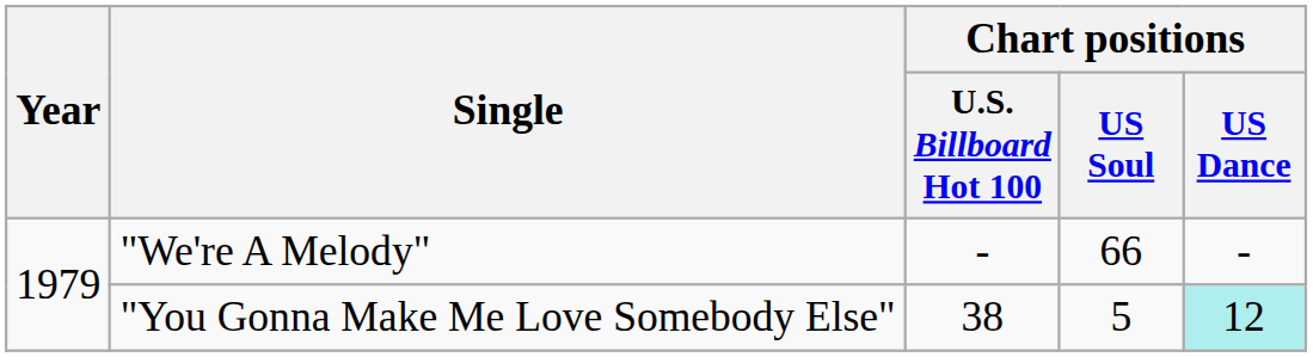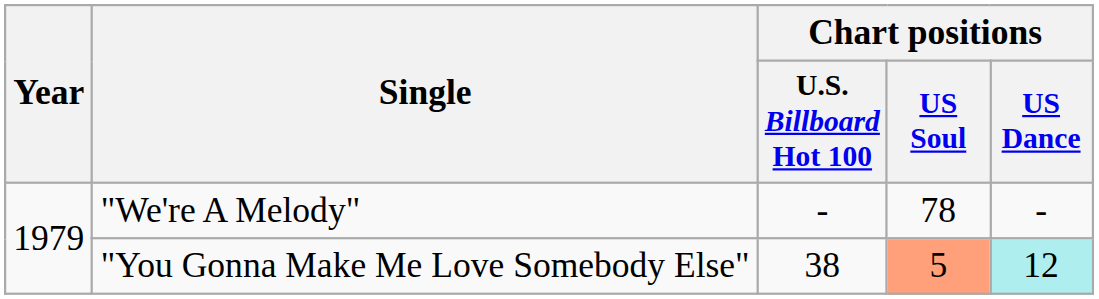 <table class="wikitable" style="text-align:center;">
 <tr>
 <th rowspan="2">Year</th>
 <th rowspan="2">Single</th>
 <th colspan="3">Chart positions</th>
 </tr>
 <tr style="font-size:smaller;">
 <th style="width:40px;">U.S. <a href='#'><em>Billboard</em> Hot 100</a></th>
 <th style="width:40px;"><a href='#'>US<br>Soul</a></th>
 <th style="width:40px;"><a href='#'>US<br>Dance</a></th>
 </tr>
 <tr>
 <td rowspan="2">1979</td>
 <td style="text-align:left;">"We're A Melody"</td>
 <td>-</td>
-<td>66</td>
+<td>78</td>
 <td>-</td>
 </tr>
 <tr>
 <td style="text-align:left;">"You Gonna Make Me Love Somebody Else"</td>
 <td>38</td>
-<td>5</td>
+<td style="background: lightsalmon;">5</td>
 <td style="background: paleturquoise;">12</td>
 </tr>
 </table>
